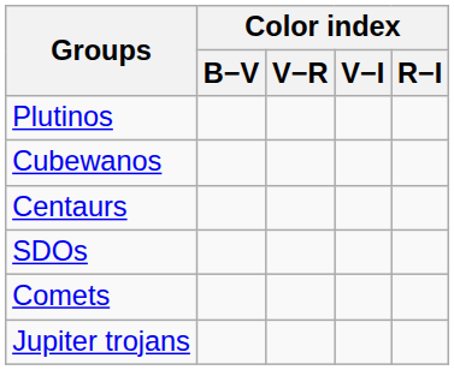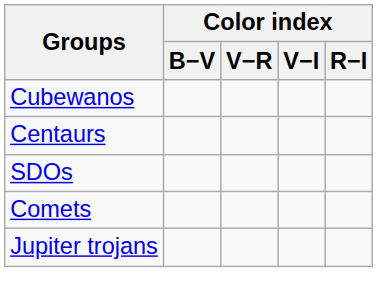 <table class="wikitable sortable">
 <tr>
 <th rowspan="2">Groups</th>
 <th colspan="4">Color index</th>
 </tr>
 <tr>
 <th>B−V</th>
 <th>V−R</th>
 <th>V−I</th>
 <th>R−I</th>
-</tr>
-<tr>
-<td><a href='#'>Plutinos</a></td>
-<td></td>
-<td></td>
-<td></td>
-<td></td>
 </tr>
 <tr>
 <td><a href='#'>Cubewanos</a></td>
 <td></td>
 <td></td>
 <td></td>
 <td></td>
 </tr>
 <tr>
 <td><a href='#'>Centaurs</a></td>
 <td></td>
 <td></td>
 <td></td>
 <td></td>
 </tr>
 <tr>
 <td><a href='#'>SDOs</a></td>
 <td></td>
 <td></td>
 <td></td>
 <td></td>
 </tr>
 <tr>
 <td><a href='#'>Comets</a></td>
 <td></td>
 <td></td>
 <td></td>
 <td></td>
 </tr>
 <tr>
 <td><a href='#'>Jupiter trojans</a></td>
 <td></td>
 <td></td>
 <td></td>
 <td></td>
 </tr>
 </table>
